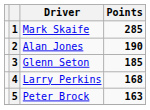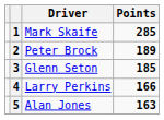 <table class="wikitable" style="font-size: 85%;">
 <tr>
 <th></th>
 <th></th>
 <th>Driver</th>
 <th>Points</th>
 </tr>
 <tr>
 <td align="left"></td>
 <th>1</th>
 <td> <a href='#'>Mark Skaife</a></td>
 <td align="right"><strong>285</strong></td>
 </tr>
 <tr>
 <td align="left"></td>
 <th>2</th>
-<td> <a href='#'>Alan Jones</a></td>
-<td align="right"><strong>190</strong></td>
+<td> <a href='#'>Peter Brock</a></td>
+<td align="right"><strong>189</strong></td>
 </tr>
 <tr>
 <td align="left"></td>
 <th>3</th>
 <td> <a href='#'>Glenn Seton</a></td>
 <td align="right"><strong>185</strong></td>
 </tr>
 <tr>
 <td align="left"></td>
 <th>4</th>
 <td> <a href='#'>Larry Perkins</a></td>
-<td align="right"><strong>168</strong></td>
+<td align="right"><strong>166</strong></td>
 </tr>
 <tr>
 <td align="left"></td>
 <th>5</th>
-<td> <a href='#'>Peter Brock</a></td>
+<td> <a href='#'>Alan Jones</a></td>
 <td align="right"><strong>163</strong></td>
 </tr>
 <tr>
 </tr>
 </table>
